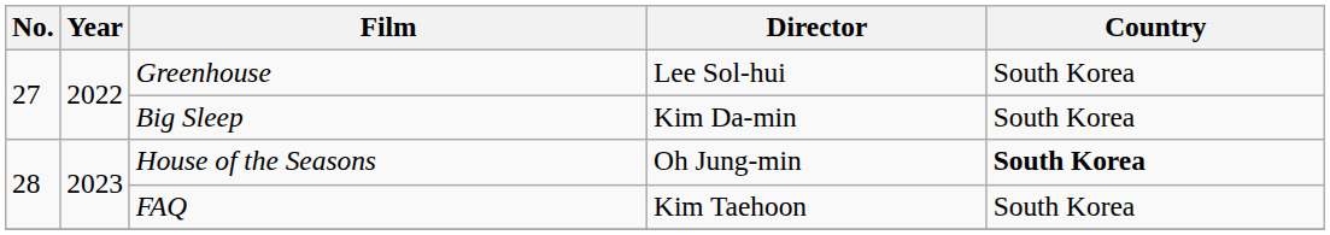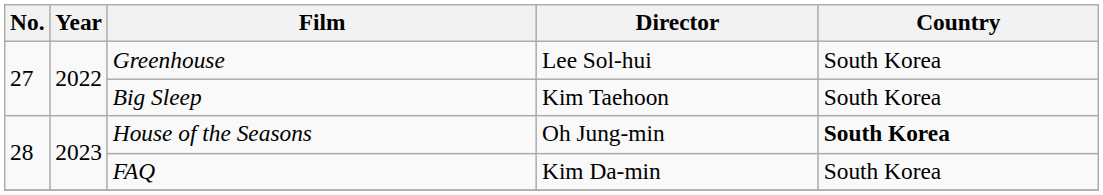 <table class=wikitable style="width:750px">
 <tr>
 <th width=10>No.</th>
 <th width=10>Year</th>
 <th>Film</th>
 <th>Director</th>
 <th>Country</th>
 </tr>
 <tr>
 <td rowspan=2>27</td>
 <td rowspan=2>2022</td>
 <td><em>Greenhouse</em></td>
 <td>Lee Sol-hui</td>
 <td>South Korea</td>
 </tr>
 <tr>
 <td><em>Big Sleep</em></td>
-<td>Kim Da-min</td>
+<td>Kim Taehoon</td>
 <td>South Korea</td>
 </tr>
 <tr>
 <td rowspan=2>28</td>
 <td rowspan=2>2023</td>
 <td><em>House of the Seasons</em></td>
 <td>Oh Jung-min</td>
 <td><strong>South Korea</strong></td>
 </tr>
 <tr>
 <td><em>FAQ</em></td>
-<td>Kim Taehoon</td>
+<td>Kim Da-min</td>
 <td>South Korea</td>
 </tr>
 <tr>
 </tr>
 </table>
